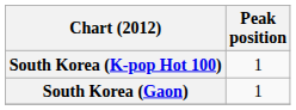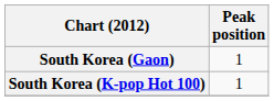 <table class="wikitable sortable plainrowheaders">
 <tr>
 <th>Chart (2012)</th>
 <th>Peak<br>position</th>
 </tr>
 <tr>
-<th scope="row">South Korea (<a href='#'>K-pop Hot 100</a>)</th>
+<th scope="row">South Korea (<a href='#'>Gaon</a>)</th>
 <td align="center">1</td>
 </tr>
 <tr>
-<th scope="row">South Korea (<a href='#'>Gaon</a>)</th>
+<th scope="row">South Korea (<a href='#'>K-pop Hot 100</a>)</th>
 <td align="center">1</td>
 </tr>
 <tr>
 </tr>
 </table>
